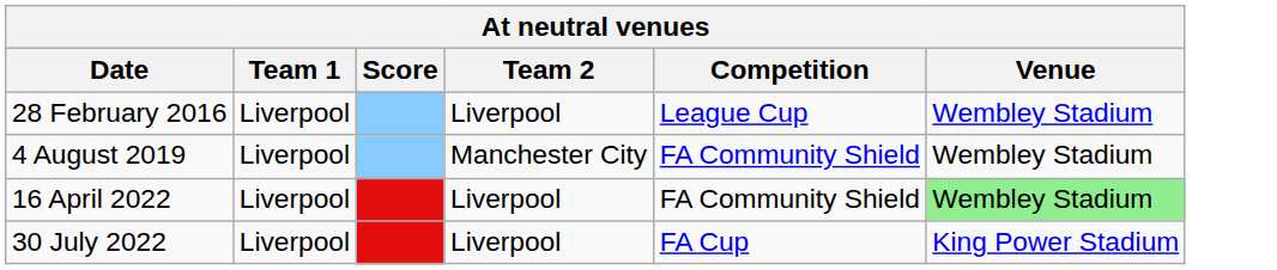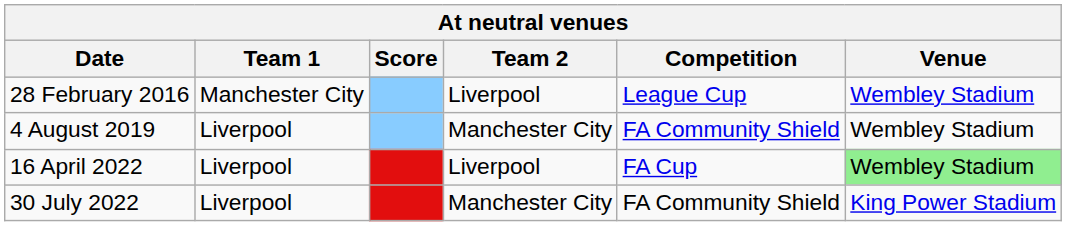 <table class="wikitable sortable">
 <tr>
 <th colspan="6">At neutral venues</th>
 </tr>
 <tr>
 <th>Date</th>
 <th>Team 1</th>
 <th>Score</th>
 <th>Team 2</th>
 <th>Competition</th>
 <th>Venue</th>
 </tr>
 <tr>
 <td>28 February 2016</td>
-<td>Liverpool</td>
+<td>Manchester City</td>
 <td bgcolor=88CCFF></td>
 <td>Liverpool</td>
 <td><a href='#'>League Cup</a></td>
 <td><a href='#'>Wembley Stadium</a></td>
 </tr>
 <tr>
 <td>4 August 2019</td>
 <td>Liverpool</td>
 <td bgcolor=88CCFF></td>
 <td>Manchester City</td>
 <td><a href='#'>FA Community Shield</a></td>
 <td>Wembley Stadium</td>
 </tr>
 <tr>
 <td>16 April 2022</td>
 <td>Liverpool</td>
 <td bgcolor=E20E0E></td>
 <td>Liverpool</td>
-<td>FA Community Shield</td>
+<td><a href='#'>FA Cup</a></td>
 <td style="background: lightgreen;">Wembley Stadium</td>
 </tr>
 <tr>
 <td>30 July 2022</td>
 <td>Liverpool</td>
 <td bgcolor=E20E0E></td>
-<td>Liverpool</td>
-<td><a href='#'>FA Cup</a></td>
+<td>Manchester City</td>
+<td>FA Community Shield</td>
 <td><a href='#'>King Power Stadium</a></td>
 </tr>
 </table>
